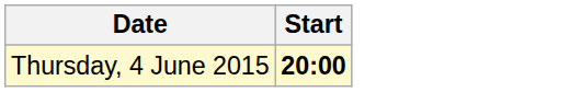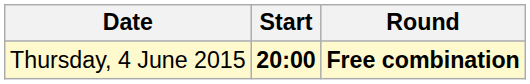 <table class="wikitable">
 <tr>
 <th>Date</th>
 <th>Start</th>
+<th>Round</th>
 </tr>
 <tr style="background:lemonchiffon;">
 <td>Thursday, 4 June 2015</td>
 <td><strong>20:00</strong></td>
+<td><strong>Free combination</strong></td>
 </tr>
 </table>
